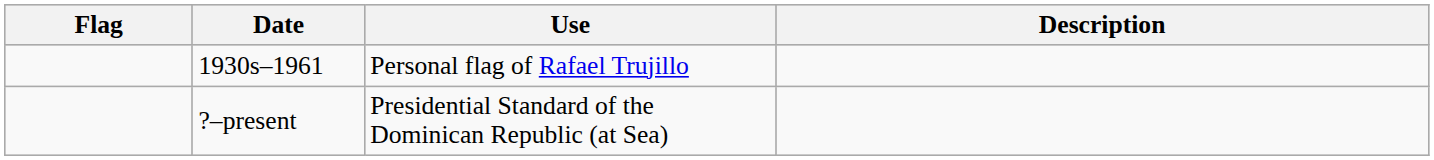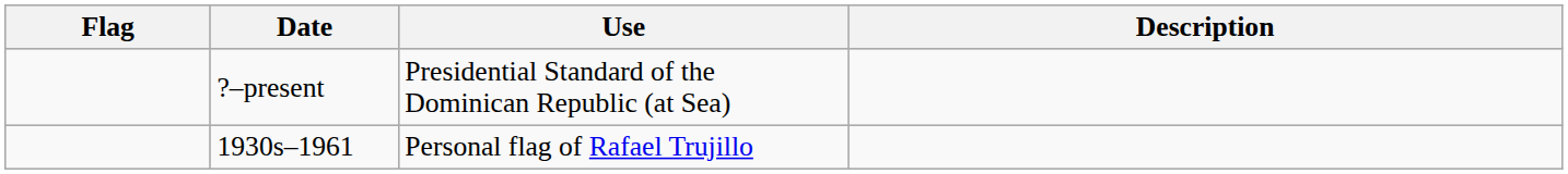 <table class="wikitable" style="background:#f9f9f9">
 <tr>
 <th width="110">Flag</th>
 <th width="100">Date</th>
 <th width="250">Use</th>
 <th width="400">Description</th>
 </tr>
 <tr>
 <td></td>
+<td>?–present</td>
+<td>Presidential Standard of the Dominican Republic (at Sea)</td>
+<td></td>
+</tr>
+<tr>
+<td></td>
 <td>1930s–1961</td>
 <td>Personal flag of <a href='#'>Rafael Trujillo</a></td>
 <td></td>
 </tr>
-<tr>
-<td></td>
-<td>?–present</td>
-<td>Presidential Standard of the Dominican Republic (at Sea)</td>
-<td></td>
-</tr>
 </table>
